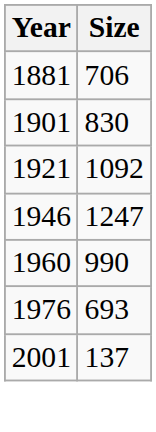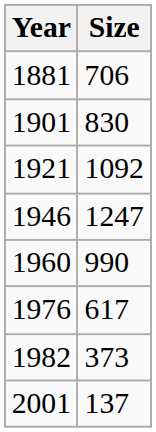 <table class="wikitable">
 <tr>
 <th>Year</th>
 <th>Size</th>
 </tr>
 <tr>
 <td>1881</td>
 <td>706</td>
 </tr>
 <tr>
 <td>1901</td>
 <td>830</td>
 </tr>
 <tr>
 <td>1921</td>
 <td>1092</td>
 </tr>
 <tr>
 <td>1946</td>
 <td>1247</td>
 </tr>
 <tr>
 <td>1960</td>
 <td>990</td>
 </tr>
 <tr>
 <td>1976</td>
-<td>693</td>
+<td>617</td>
+</tr>
+<tr>
+<td>1982</td>
+<td>373</td>
 </tr>
 <tr>
 <td>2001</td>
 <td>137</td>
 </tr>
 </table>
